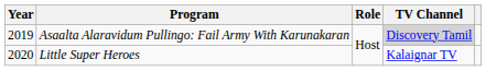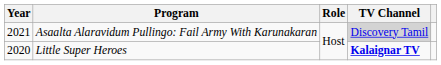 <table class="wikitable sortable">
 <tr>
 <th>Year</th>
 <th>Program</th>
 <th class="unsortable">Role</th>
 <th>TV Channel</th>
 <th class="unsortable"></th>
 </tr>
 <tr>
-<td>2019</td>
+<td>2021</td>
 <td><em>Asaalta Alaravidum Pullingo: Fail Army With Karunakaran</em></td>
 <td rowspan="2">Host</td>
 <td style="background: lightgrey;"><a href='#'>Discovery Tamil</a></td>
 <td></td>
 </tr>
 <tr>
 <td>2020</td>
 <td><em>Little Super Heroes</em></td>
-<td><a href='#'>Kalaignar TV</a></td>
+<td><strong><a href='#'>Kalaignar TV</a></strong></td>
 <td></td>
 </tr>
 </table>
